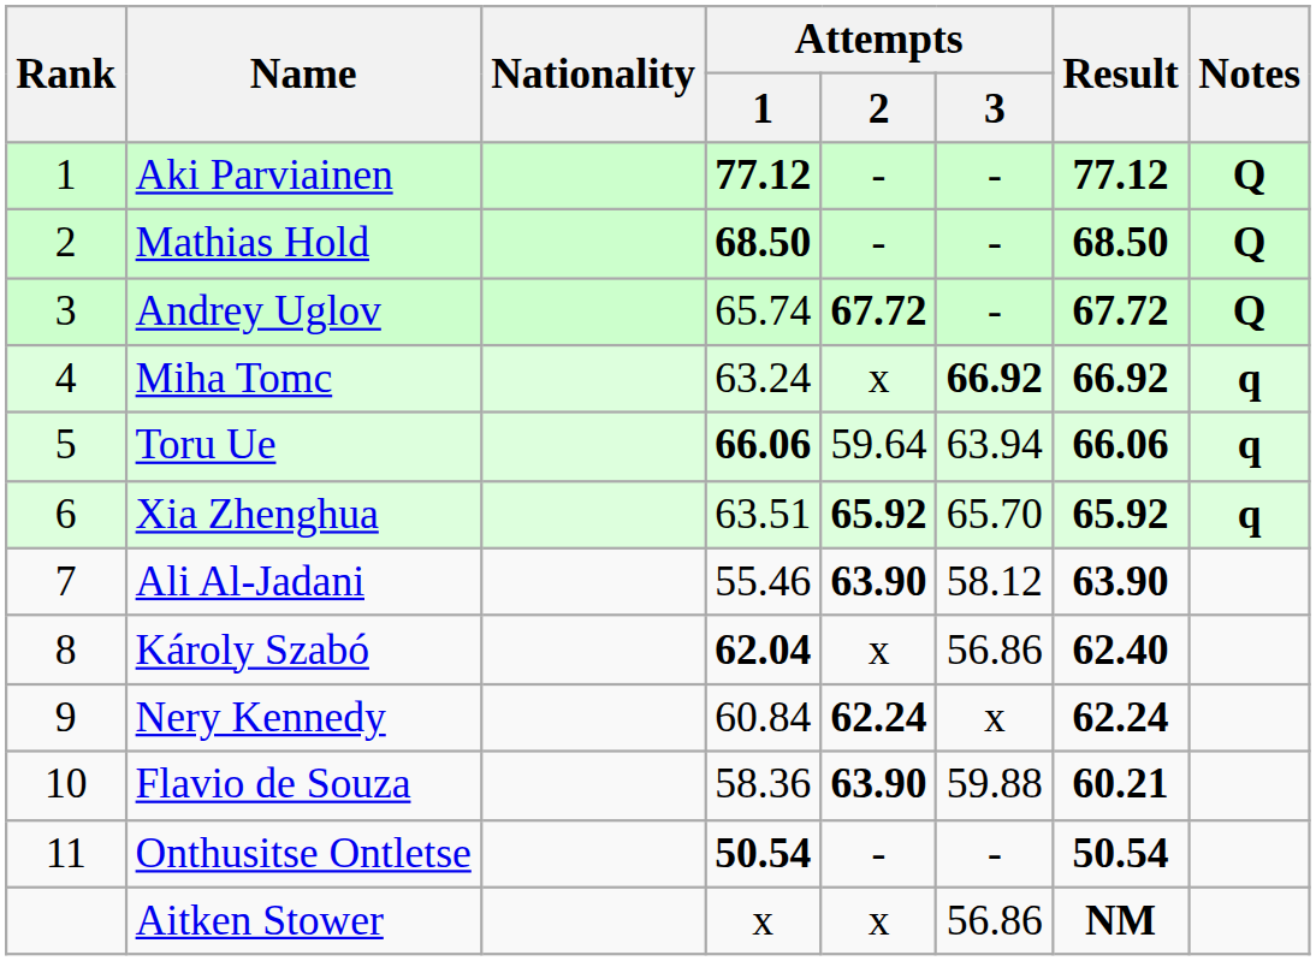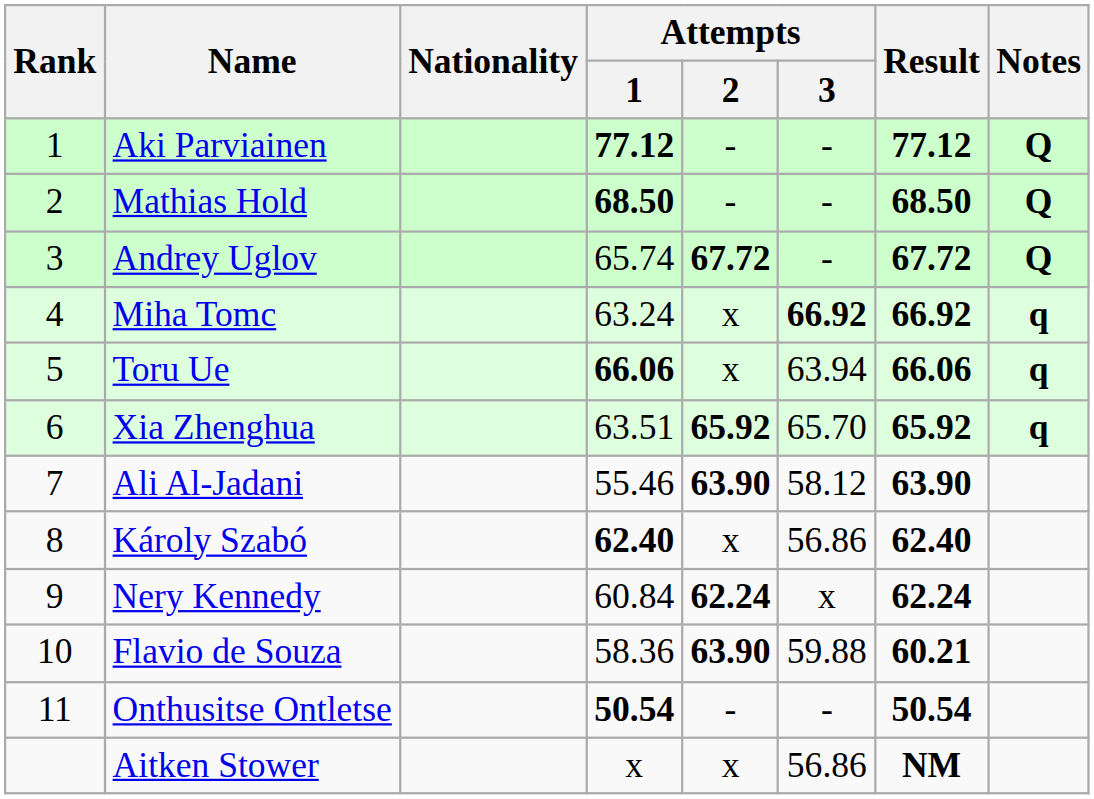 <table class="wikitable sortable" style="text-align:center">
 <tr>
 <th rowspan=2>Rank</th>
 <th rowspan=2>Name</th>
 <th rowspan=2>Nationality</th>
 <th colspan=3>Attempts</th>
 <th rowspan=2>Result</th>
 <th rowspan=2>Notes</th>
 </tr>
 <tr>
 <th>1</th>
 <th>2</th>
 <th>3</th>
 </tr>
 <tr bgcolor=ccffcc>
 <td>1</td>
 <td align=left><a href='#'>Aki Parviainen</a></td>
 <td align=left></td>
 <td><strong>77.12</strong></td>
 <td>-</td>
 <td>-</td>
 <td><strong>77.12</strong></td>
 <td><strong>Q</strong></td>
 </tr>
 <tr bgcolor=ccffcc>
 <td>2</td>
 <td align=left><a href='#'>Mathias Hold</a></td>
 <td align=left></td>
 <td><strong>68.50</strong></td>
 <td>-</td>
 <td>-</td>
 <td><strong>68.50</strong></td>
 <td><strong>Q</strong></td>
 </tr>
 <tr bgcolor=ccffcc>
 <td>3</td>
 <td align=left><a href='#'>Andrey Uglov</a></td>
 <td align=left></td>
 <td>65.74</td>
 <td><strong>67.72</strong></td>
 <td>-</td>
 <td><strong>67.72</strong></td>
 <td><strong>Q</strong></td>
 </tr>
 <tr bgcolor=ddffdd>
 <td>4</td>
 <td align=left><a href='#'>Miha Tomc</a></td>
 <td align=left></td>
 <td>63.24</td>
 <td>x</td>
 <td><strong>66.92</strong></td>
 <td><strong>66.92</strong></td>
 <td><strong>q</strong></td>
 </tr>
 <tr bgcolor=ddffdd>
 <td>5</td>
 <td align=left><a href='#'>Toru Ue</a></td>
 <td align=left></td>
 <td><strong>66.06</strong></td>
-<td>59.64</td>
+<td>x</td>
 <td>63.94</td>
 <td><strong>66.06</strong></td>
 <td><strong>q</strong></td>
 </tr>
 <tr bgcolor=ddffdd>
 <td>6</td>
 <td align=left><a href='#'>Xia Zhenghua</a></td>
 <td align=left></td>
 <td>63.51</td>
 <td><strong>65.92</strong></td>
 <td>65.70</td>
 <td><strong>65.92</strong></td>
 <td><strong>q</strong></td>
 </tr>
 <tr>
 <td>7</td>
 <td align=left><a href='#'>Ali Al-Jadani</a></td>
 <td align=left></td>
 <td>55.46</td>
 <td><strong>63.90</strong></td>
 <td>58.12</td>
 <td><strong>63.90</strong></td>
 <td></td>
 </tr>
 <tr>
 <td>8</td>
 <td align=left><a href='#'>Károly Szabó</a></td>
 <td align=left></td>
-<td><strong>62.04</strong></td>
+<td><strong>62.40</strong></td>
 <td>x</td>
 <td>56.86</td>
 <td><strong>62.40</strong></td>
 <td></td>
 </tr>
 <tr>
 <td>9</td>
 <td align=left><a href='#'>Nery Kennedy</a></td>
 <td align=left></td>
 <td>60.84</td>
 <td><strong>62.24</strong></td>
 <td>x</td>
 <td><strong>62.24</strong></td>
 <td></td>
 </tr>
 <tr>
 <td>10</td>
 <td align=left><a href='#'>Flavio de Souza</a></td>
 <td align=left></td>
 <td>58.36</td>
 <td><strong>63.90</strong></td>
 <td>59.88</td>
 <td><strong>60.21</strong></td>
 <td></td>
 </tr>
 <tr>
 <td>11</td>
 <td align=left><a href='#'>Onthusitse Ontletse</a></td>
 <td align=left></td>
 <td><strong>50.54</strong></td>
 <td>-</td>
 <td>-</td>
 <td><strong>50.54</strong></td>
 <td></td>
 </tr>
 <tr>
 <td></td>
 <td align=left><a href='#'>Aitken Stower</a></td>
 <td align=left></td>
 <td>x</td>
 <td>x</td>
 <td>56.86</td>
 <td><strong>NM</strong></td>
 <td></td>
 </tr>
 </table>
